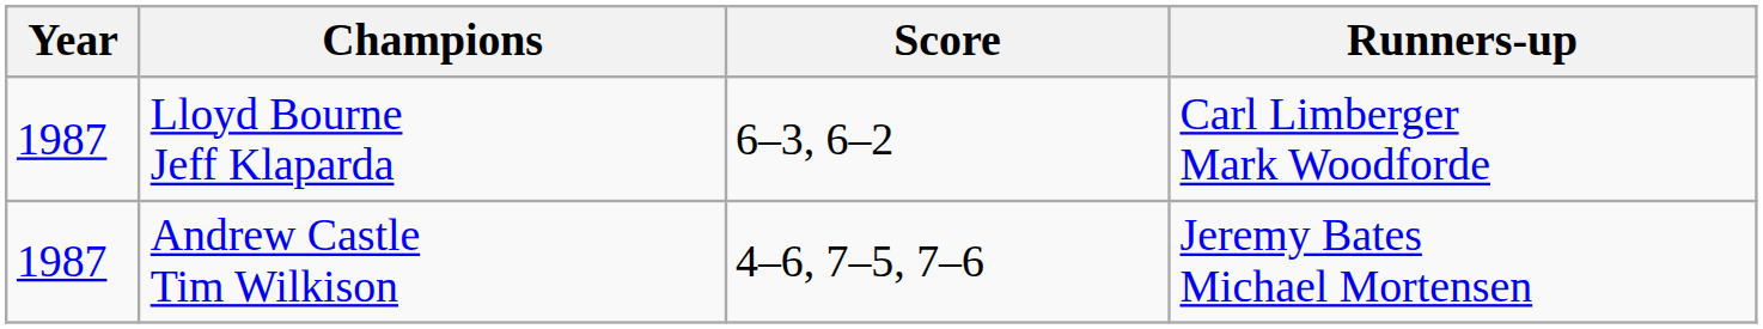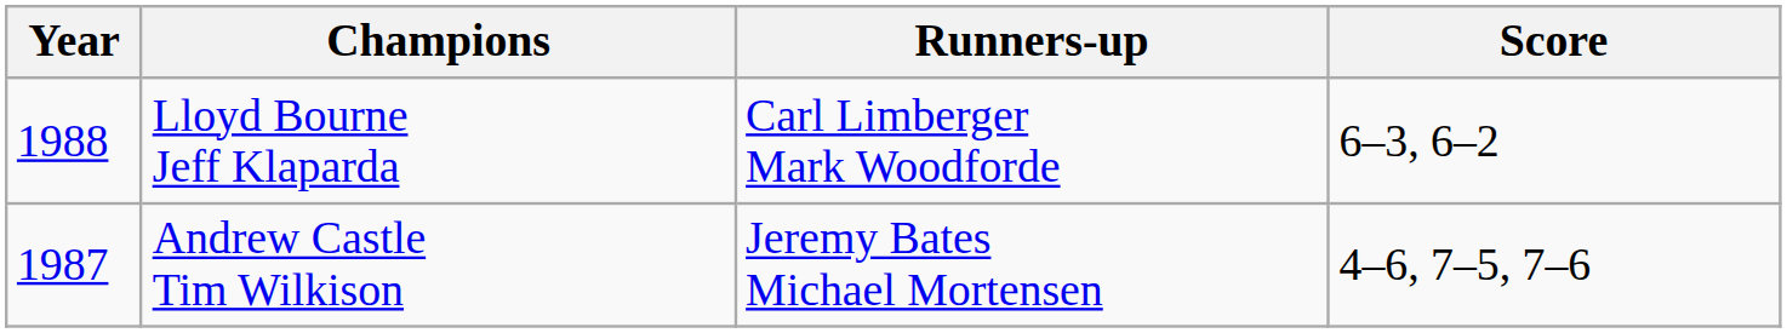 <table class="wikitable">
 <tr>
 <th style="width:40px">Year</th>
 <th style="width:200px">Champions</th>
+<th style="width:200px">Runners-up</th>
 <th style="width:150px" class="unsortable">Score</th>
-<th style="width:200px">Runners-up</th>
 </tr>
 <tr>
-<td><a href='#'>1987</a></td>
+<td><a href='#'>1988</a></td>
 <td> <a href='#'>Lloyd Bourne</a><br> <a href='#'>Jeff Klaparda</a></td>
+<td> <a href='#'>Carl Limberger</a><br> <a href='#'>Mark Woodforde</a></td>
 <td>6–3, 6–2</td>
-<td> <a href='#'>Carl Limberger</a><br> <a href='#'>Mark Woodforde</a></td>
 </tr>
 <tr>
 <td><a href='#'>1987</a></td>
 <td> <a href='#'>Andrew Castle</a><br> <a href='#'>Tim Wilkison</a></td>
+<td> <a href='#'>Jeremy Bates</a><br> <a href='#'>Michael Mortensen</a></td>
 <td>4–6, 7–5, 7–6</td>
-<td> <a href='#'>Jeremy Bates</a><br> <a href='#'>Michael Mortensen</a></td>
 </tr>
 </table>
